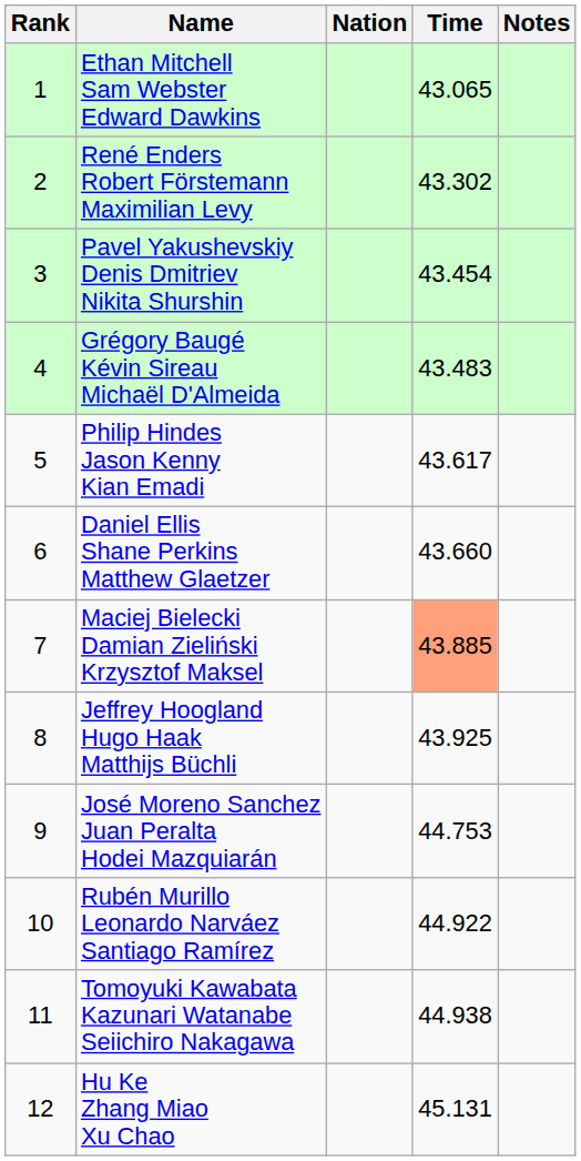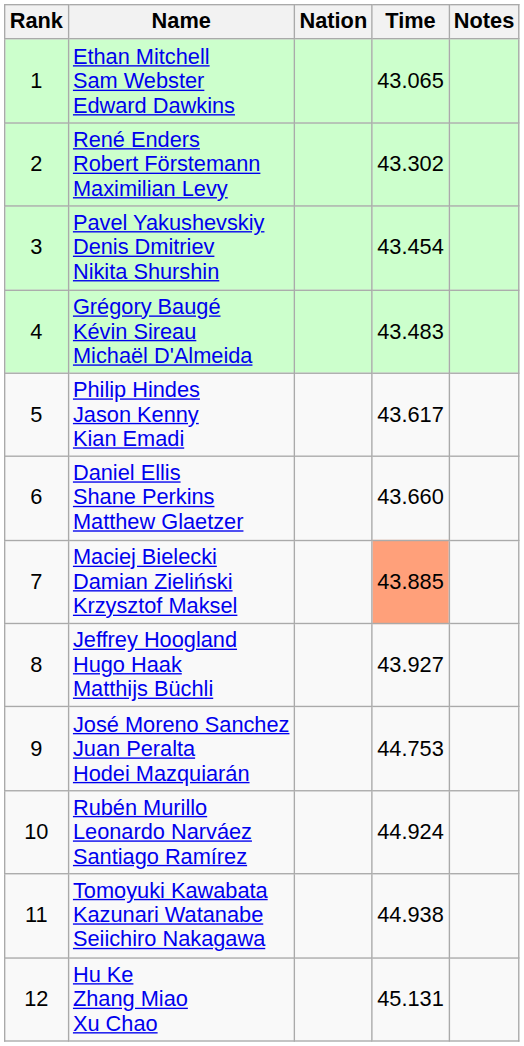 <table class="wikitable sortable" style="text-align:center">
 <tr>
 <th>Rank</th>
 <th>Name</th>
 <th>Nation</th>
 <th>Time</th>
 <th>Notes</th>
 </tr>
 <tr bgcolor="ccffcc">
 <td>1</td>
 <td align=left><a href='#'>Ethan Mitchell</a><br><a href='#'>Sam Webster</a><br><a href='#'>Edward Dawkins</a></td>
 <td align=left></td>
 <td>43.065</td>
 <td></td>
 </tr>
 <tr bgcolor="ccffcc">
 <td>2</td>
 <td align=left><a href='#'>René Enders</a><br><a href='#'>Robert Förstemann</a><br><a href='#'>Maximilian Levy</a></td>
 <td align=left></td>
 <td>43.302</td>
 <td></td>
 </tr>
 <tr bgcolor="ccffcc">
 <td>3</td>
 <td align=left><a href='#'>Pavel Yakushevskiy</a><br><a href='#'>Denis Dmitriev</a><br><a href='#'>Nikita Shurshin</a></td>
 <td align=left></td>
 <td>43.454</td>
 <td></td>
 </tr>
 <tr bgcolor="ccffcc">
 <td>4</td>
 <td align=left><a href='#'>Grégory Baugé</a><br><a href='#'>Kévin Sireau</a><br><a href='#'>Michaël D'Almeida</a></td>
 <td align=left></td>
 <td>43.483</td>
 <td></td>
 </tr>
 <tr>
 <td>5</td>
 <td align=left><a href='#'>Philip Hindes</a><br><a href='#'>Jason Kenny</a><br><a href='#'>Kian Emadi</a></td>
 <td align=left></td>
 <td>43.617</td>
 <td></td>
 </tr>
 <tr>
 <td>6</td>
 <td align=left><a href='#'>Daniel Ellis</a><br><a href='#'>Shane Perkins</a><br><a href='#'>Matthew Glaetzer</a></td>
 <td align=left></td>
 <td>43.660</td>
 <td></td>
 </tr>
 <tr>
 <td>7</td>
 <td align=left><a href='#'>Maciej Bielecki</a><br><a href='#'>Damian Zieliński</a><br><a href='#'>Krzysztof Maksel</a></td>
 <td align=left></td>
 <td style="background: lightsalmon;">43.885</td>
 <td></td>
 </tr>
 <tr>
 <td>8</td>
 <td align=left><a href='#'>Jeffrey Hoogland</a><br><a href='#'>Hugo Haak</a><br><a href='#'>Matthijs Büchli</a></td>
 <td align=left></td>
-<td>43.925</td>
+<td>43.927</td>
 <td></td>
 </tr>
 <tr>
 <td>9</td>
 <td align=left><a href='#'>José Moreno Sanchez</a><br><a href='#'>Juan Peralta</a><br><a href='#'>Hodei Mazquiarán</a></td>
 <td align=left></td>
 <td>44.753</td>
 <td></td>
 </tr>
 <tr>
 <td>10</td>
 <td align=left><a href='#'>Rubén Murillo</a><br><a href='#'>Leonardo Narváez</a><br><a href='#'>Santiago Ramírez</a></td>
 <td align=left></td>
-<td>44.922</td>
+<td>44.924</td>
 <td></td>
 </tr>
 <tr>
 <td>11</td>
 <td align=left><a href='#'>Tomoyuki Kawabata</a><br><a href='#'>Kazunari Watanabe</a><br><a href='#'>Seiichiro Nakagawa</a></td>
 <td align=left></td>
 <td>44.938</td>
 <td></td>
 </tr>
 <tr>
 <td>12</td>
 <td align=left><a href='#'>Hu Ke</a><br><a href='#'>Zhang Miao</a><br><a href='#'>Xu Chao</a></td>
 <td align=left></td>
 <td>45.131</td>
 <td></td>
 </tr>
 </table>
